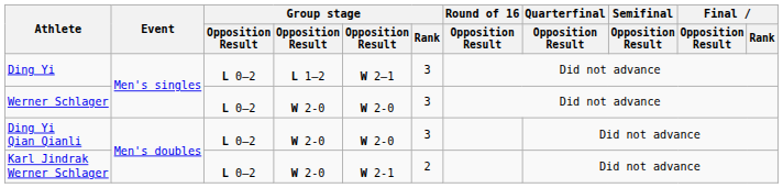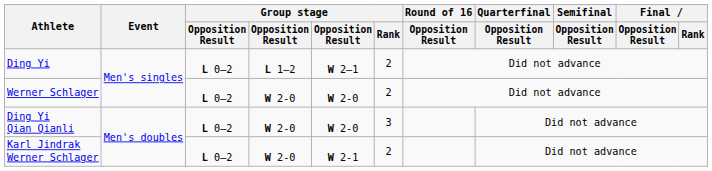 <table class=wikitable style=font-size:90%;text-align:center>
 <tr>
 <th rowspan=2>Athlete</th>
 <th rowspan=2>Event</th>
 <th colspan=4>Group stage</th>
 <th>Round of 16</th>
 <th>Quarterfinal</th>
 <th>Semifinal</th>
 <th colspan=2>Final / </th>
 </tr>
 <tr style=font-size:95%>
 <th>Opposition<br>Result</th>
 <th>Opposition<br>Result</th>
 <th>Opposition<br>Result</th>
 <th>Rank</th>
 <th>Opposition<br>Result</th>
 <th>Opposition<br>Result</th>
 <th>Opposition<br>Result</th>
 <th>Opposition<br>Result</th>
 <th>Rank</th>
 </tr>
 <tr>
 <td align=left><a href='#'>Ding Yi</a></td>
 <td align=left rowspan=2><a href='#'>Men's singles</a></td>
 <td><br><strong>L</strong> 0–2</td>
 <td><br><strong>L</strong> 1–2</td>
 <td><br><strong>W</strong> 2–1</td>
-<td>3</td>
+<td>2</td>
 <td colspan=6>Did not advance</td>
 </tr>
 <tr>
 <td align=left><a href='#'>Werner Schlager</a></td>
 <td><br><strong>L</strong> 0–2</td>
 <td><br><strong>W</strong> 2-0</td>
 <td><br><strong>W</strong> 2-0</td>
-<td>3</td>
+<td>2</td>
 <td colspan=6>Did not advance</td>
 </tr>
 <tr>
 <td align=left><a href='#'>Ding Yi</a><br><a href='#'>Qian Qianli</a></td>
 <td align=left rowspan=2><a href='#'>Men's doubles</a></td>
 <td><br><strong>L</strong> 0–2</td>
 <td><br><strong>W</strong> 2-0</td>
 <td><br><strong>W</strong> 2-0</td>
 <td>3</td>
 <td></td>
 <td colspan=5>Did not advance</td>
 </tr>
 <tr>
 <td align=left><a href='#'>Karl Jindrak</a><br><a href='#'>Werner Schlager</a></td>
 <td><br><strong>L</strong> 0–2</td>
 <td><br><strong>W</strong> 2-0</td>
 <td><br><strong>W</strong> 2-1</td>
 <td>2</td>
 <td></td>
 <td colspan=5>Did not advance</td>
 </tr>
 </table>
